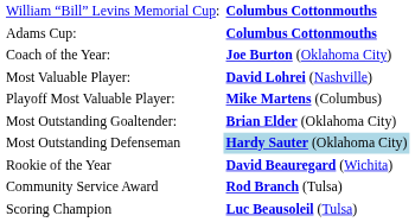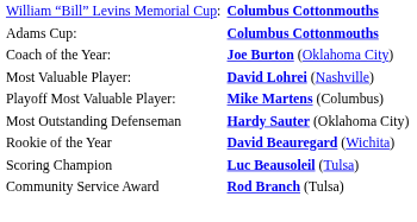 <table cellpadding="3" cellspacing="1">
 <tr>
 <td><a href='#'>William “Bill” Levins Memorial Cup</a>:</td>
 <td><strong><a href='#'>Columbus Cottonmouths</a></strong></td>
 </tr>
 <tr>
 <td>Adams Cup:</td>
 <td><strong><a href='#'>Columbus Cottonmouths</a></strong></td>
 </tr>
 <tr>
 <td>Coach of the Year:</td>
 <td><strong><a href='#'>Joe Burton</a></strong> (<a href='#'>Oklahoma City</a>)</td>
 </tr>
 <tr>
 <td>Most Valuable Player:</td>
 <td><strong><a href='#'>David Lohrei</a></strong> (<a href='#'>Nashville</a>)</td>
 </tr>
 <tr>
 <td>Playoff Most Valuable Player:</td>
 <td><strong><a href='#'>Mike Martens</a></strong> (Columbus)</td>
 </tr>
 <tr>
-<td>Most Outstanding Goaltender:</td>
-<td><strong><a href='#'>Brian Elder</a></strong> (Oklahoma City)</td>
-</tr>
-<tr>
 <td>Most Outstanding Defenseman</td>
-<td style="background: lightblue;"><strong><a href='#'>Hardy Sauter</a></strong> (Oklahoma City)</td>
+<td><strong><a href='#'>Hardy Sauter</a></strong> (Oklahoma City)</td>
 </tr>
 <tr>
 <td>Rookie of the Year</td>
 <td><strong><a href='#'>David Beauregard</a></strong> (<a href='#'>Wichita</a>)</td>
 </tr>
 <tr>
+<td>Scoring Champion</td>
+<td><strong><a href='#'>Luc Beausoleil</a></strong> (<a href='#'>Tulsa</a>)</td>
+</tr>
+<tr>
 <td>Community Service Award</td>
 <td><strong><a href='#'>Rod Branch</a></strong> (Tulsa)</td>
 </tr>
-<tr>
-<td>Scoring Champion</td>
-<td><strong><a href='#'>Luc Beausoleil</a></strong> (<a href='#'>Tulsa</a>)</td>
-</tr>
 </table>
